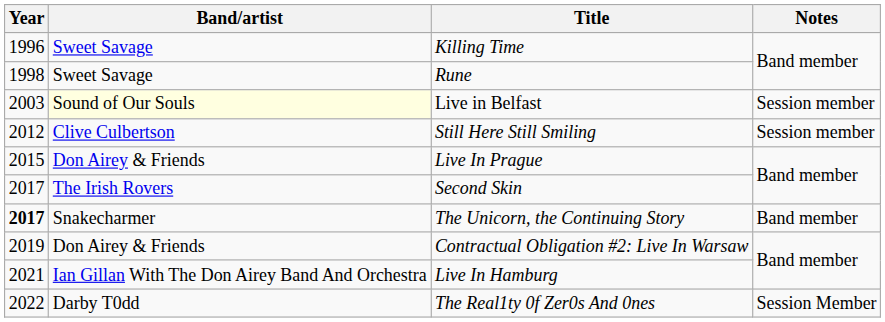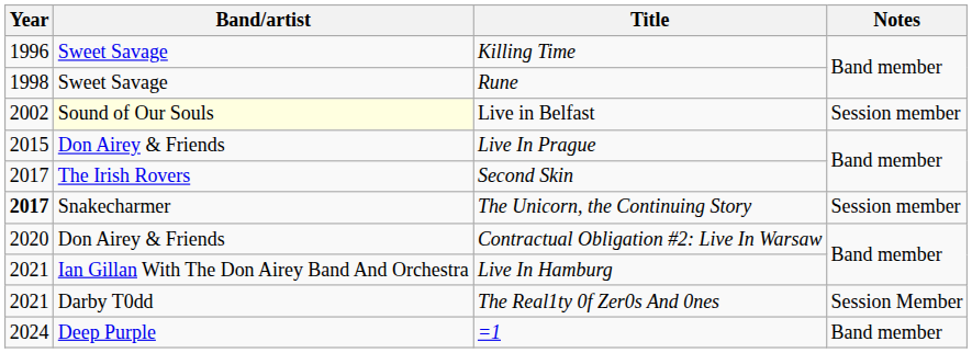 <table class="wikitable sortable">
 <tr>
 <th>Year</th>
 <th>Band/artist</th>
 <th>Title</th>
 <th>Notes</th>
 </tr>
 <tr>
 <td>1996</td>
 <td><a href='#'>Sweet Savage</a></td>
 <td><em>Killing Time</em></td>
 <td rowspan="2">Band member</td>
 </tr>
 <tr>
 <td>1998</td>
 <td>Sweet Savage</td>
 <td><em>Rune</em></td>
 </tr>
 <tr>
-<td>2003</td>
+<td>2002</td>
 <td style="background: lightyellow;">Sound of Our Souls</td>
 <td>Live in Belfast</td>
-<td>Session member</td>
-</tr>
-<tr>
-<td>2012</td>
-<td><a href='#'>Clive Culbertson</a></td>
-<td><em>Still Here Still Smiling</em></td>
 <td>Session member</td>
 </tr>
 <tr>
 <td>2015</td>
 <td><a href='#'>Don Airey</a> & Friends</td>
 <td><em>Live In Prague</em></td>
 <td rowspan="2">Band member</td>
 </tr>
 <tr>
 <td>2017</td>
 <td><a href='#'>The Irish Rovers</a></td>
 <td><em>Second Skin</em></td>
 </tr>
 <tr>
 <td><strong>2017</strong></td>
 <td>Snakecharmer</td>
 <td><em>The Unicorn, the Continuing Story</em></td>
-<td>Band member</td>
+<td>Session member</td>
 </tr>
 <tr>
-<td>2019</td>
+<td>2020</td>
 <td>Don Airey & Friends</td>
 <td><em>Contractual Obligation #2: Live In Warsaw</em></td>
 <td rowspan="2">Band member</td>
 </tr>
 <tr>
 <td>2021</td>
 <td><a href='#'>Ian Gillan</a> With The Don Airey Band And Orchestra</td>
 <td><em>Live In Hamburg</em></td>
 </tr>
 <tr>
-<td>2022</td>
+<td>2021</td>
 <td>Darby T0dd</td>
 <td><em>The Real1ty 0f Zer0s And 0nes</em></td>
 <td>Session Member</td>
 </tr>
+<tr>
+<td>2024</td>
+<td><a href='#'>Deep Purple</a></td>
+<td><em><a href='#'>=1</a></em></td>
+<td>Band member</td>
+</tr>
 </table>
